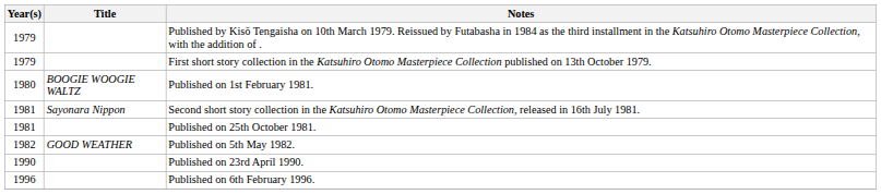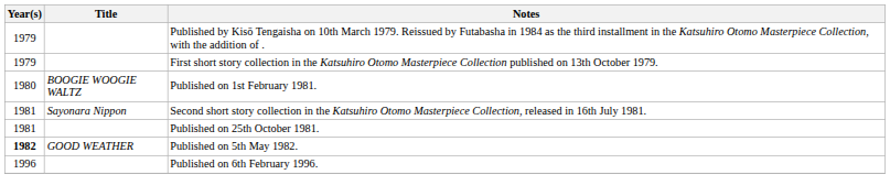 <table class="wikitable" style="background:white;">
 <tr>
 <th>Year(s)</th>
 <th>Title</th>
 <th>Notes</th>
 </tr>
 <tr>
 <td align="center">1979</td>
 <td></td>
 <td>Published by Kisō Tengaisha on 10th March 1979. Reissued by Futabasha in 1984 as the third installment in the <em>Katsuhiro Otomo Masterpiece Collection</em>, with the addition of .</td>
 </tr>
 <tr>
 <td align="center">1979</td>
 <td></td>
 <td>First short story collection in the <em>Katsuhiro Otomo Masterpiece Collection</em> published on 13th October 1979.</td>
 </tr>
 <tr>
 <td align="center">1980</td>
 <td><em>BOOGIE WOOGIE WALTZ</em></td>
 <td>Published on 1st February 1981.</td>
 </tr>
 <tr>
 <td align="center">1981</td>
 <td><em>Sayonara Nippon</em></td>
 <td>Second short story collection in the <em>Katsuhiro Otomo Masterpiece Collection</em>, released in 16th July 1981.</td>
 </tr>
 <tr>
 <td align="center">1981</td>
 <td></td>
 <td>Published on 25th October 1981.</td>
 </tr>
 <tr>
-<td align="center">1982</td>
+<td align="center"><strong>1982</strong></td>
 <td><em>GOOD WEATHER</em></td>
 <td>Published on 5th May 1982.</td>
-</tr>
-<tr>
-<td align="center">1990</td>
-<td></td>
-<td>Published on 23rd April 1990.</td>
 </tr>
 <tr>
 <td align="center">1996</td>
 <td></td>
 <td>Published on 6th February 1996.</td>
 </tr>
 <tr>
 </tr>
 </table>
